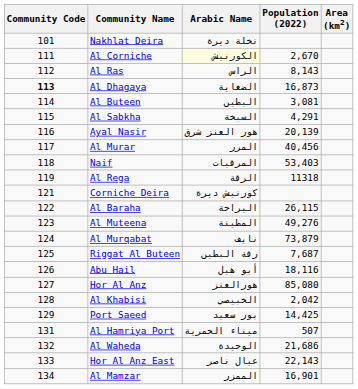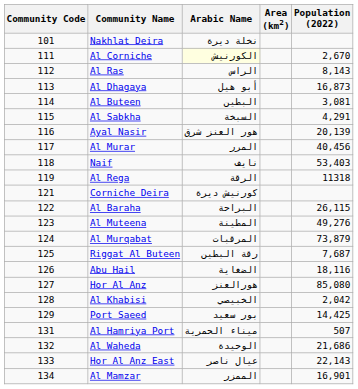 <table class="wikitable sortable">
 <tr>
 <th>Community Code<br></th>
 <th>Community Name<br></th>
 <th>Arabic Name<br></th>
+<th>Area<br>(km<sup>2</sup>)</th>
 <th>Population<br>(2022)</th>
-<th>Area<br>(km<sup>2</sup>)</th>
 </tr>
 <tr>
 <td align="center">101</td>
 <td><a href='#'>Nakhlat Deira</a></td>
 <td align="right">نخلة ديرة</td>
 <td align="right"></td>
 <td align="right"></td>
 </tr>
 <tr>
 <td align="center">111</td>
 <td><a href='#'>Al Corniche</a></td>
 <td align="right" style="background: lightyellow;">الكورنيش</td>
+<td align="right"></td>
 <td align="right">2,670</td>
-<td align="right"></td>
 </tr>
 <tr>
 <td align="center">112</td>
 <td><a href='#'>Al Ras</a></td>
 <td align="right">الراس</td>
+<td align="right"></td>
 <td align="right">8,143</td>
-<td align="right"></td>
 </tr>
 <tr>
-<td align="center"><strong>113</strong></td>
+<td align="center">113</td>
 <td><a href='#'>Al Dhagaya</a></td>
-<td align="right">الضغاية</td>
+<td align="right">أبو هيل</td>
+<td align="right"></td>
 <td align="right">16,873</td>
-<td align="right"></td>
 </tr>
 <tr>
 <td align="center">114</td>
 <td><a href='#'>Al Buteen</a></td>
 <td align="right">البطين</td>
+<td align="right"></td>
 <td align="right">3,081</td>
-<td align="right"></td>
 </tr>
 <tr>
 <td align="center">115</td>
 <td><a href='#'>Al Sabkha</a></td>
 <td align="right">السبخة</td>
+<td align="right"></td>
 <td align="right">4,291</td>
-<td align="right"></td>
 </tr>
 <tr>
 <td align="center">116</td>
 <td><a href='#'>Ayal Nasir</a></td>
 <td align="right">هور العنز شرق</td>
+<td align="right"></td>
 <td align="right">20,139</td>
-<td align="right"></td>
 </tr>
 <tr>
 <td align="center">117</td>
 <td><a href='#'>Al Murar</a></td>
 <td align="right">المرر</td>
+<td align="right"></td>
 <td align="right">40,456</td>
-<td align="right"></td>
 </tr>
 <tr>
 <td align="center">118</td>
 <td><a href='#'>Naif</a></td>
-<td align="right">المرقبات</td>
+<td align="right">نايف</td>
+<td align="right"></td>
 <td align="right">53,403</td>
-<td align="right"></td>
 </tr>
 <tr>
 <td align="center">119</td>
 <td><a href='#'>Al Rega</a></td>
 <td align="right">الرقة</td>
+<td align="right"></td>
 <td align="right">11318</td>
-<td align="right"></td>
 </tr>
 <tr>
 <td align="center">121</td>
 <td><a href='#'>Corniche Deira</a></td>
 <td align="right">كورنيش ديرة</td>
 <td align="right"></td>
 <td align="right"></td>
 </tr>
 <tr>
 <td align="center">122</td>
 <td><a href='#'>Al Baraha</a></td>
 <td align="right">البراحة</td>
+<td align="right"></td>
 <td align="right">26,115</td>
-<td align="right"></td>
 </tr>
 <tr>
 <td align="center">123</td>
 <td><a href='#'>Al Muteena</a></td>
 <td align="right">المطينة</td>
+<td align="right"></td>
 <td align="right">49,276</td>
-<td align="right"></td>
 </tr>
 <tr>
 <td align="center">124</td>
 <td><a href='#'>Al Murqabat</a></td>
-<td align="right">نايف</td>
+<td align="right">المرقبات</td>
+<td align="right"></td>
 <td align="right">73,879</td>
-<td align="right"></td>
 </tr>
 <tr>
 <td align="center">125</td>
 <td><a href='#'>Riggat Al Buteen</a></td>
 <td align="right">رقة البطين</td>
+<td align="right"></td>
 <td align="right">7,687</td>
-<td align="right"></td>
 </tr>
 <tr>
 <td align="center">126</td>
 <td><a href='#'>Abu Hail</a></td>
-<td align="right">أبو هيل</td>
+<td align="right">الضغاية</td>
+<td align="right"></td>
 <td align="right">18,116</td>
-<td align="right"></td>
 </tr>
 <tr>
 <td align="center">127</td>
 <td><a href='#'>Hor Al Anz</a></td>
 <td align="right">هورالعنز</td>
+<td align="right"></td>
 <td align="right">85,080</td>
-<td align="right"></td>
 </tr>
 <tr>
 <td align="center">128</td>
 <td><a href='#'>Al Khabisi</a></td>
 <td align="right">الخبيصي</td>
+<td align="right"></td>
 <td align="right">2,042</td>
-<td align="right"></td>
 </tr>
 <tr>
 <td align="center">129</td>
 <td><a href='#'>Port Saeed</a></td>
 <td align="right">بور سعيد</td>
+<td align="right"></td>
 <td align="right">14,425</td>
-<td align="right"></td>
 </tr>
 <tr>
 <td align="center">131</td>
 <td><a href='#'>Al Hamriya Port</a></td>
 <td align="right">ميناء الحمرية</td>
+<td align="right"></td>
 <td align="right">507</td>
-<td align="right"></td>
 </tr>
 <tr>
 <td align="center">132</td>
 <td><a href='#'>Al Waheda</a></td>
 <td align="right">الوحيدة</td>
+<td align="right"></td>
 <td align="right">21,686</td>
-<td align="right"></td>
 </tr>
 <tr>
 <td align="center">133</td>
 <td><a href='#'>Hor Al Anz East</a></td>
 <td align="right">عيال ناصر</td>
+<td align="right"></td>
 <td align="right">22,143</td>
-<td align="right"></td>
 </tr>
 <tr>
 <td align="center">134</td>
 <td><a href='#'>Al Mamzar</a></td>
 <td align="right">الممزر</td>
+<td align="right"></td>
 <td align="right">16,901</td>
-<td align="right"></td>
 </tr>
 </table>
